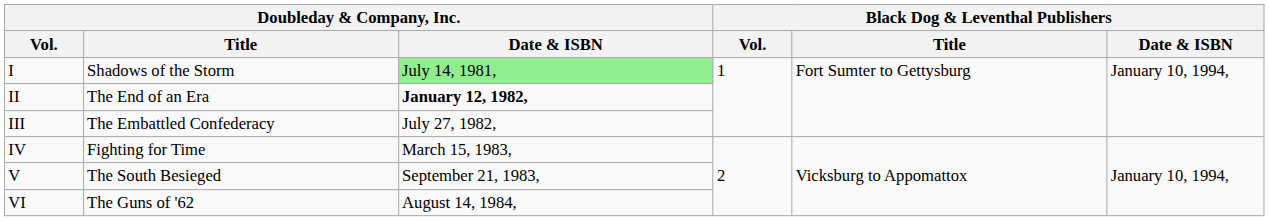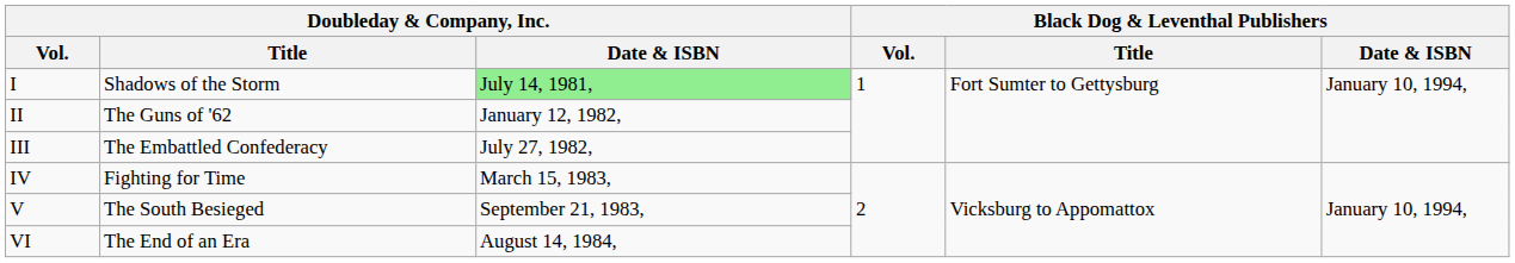 <table | class="wikitable">
 <tr valign="top">
 <th colspan="3" width="50%"><strong>Doubleday & Company, Inc.</strong></th>
 <th colspan="3" width="50%"><strong>Black Dog & Leventhal Publishers</strong></th>
 </tr>
 <tr valign="top">
 <th width="5%"><strong>Vol.</strong></th>
 <th width="20%"><strong>Title</strong></th>
 <th width="20%"><strong>Date & ISBN</strong></th>
 <th width="5%"><strong>Vol.</strong></th>
 <th width="20%"><strong>Title</strong></th>
 <th width="10%"><strong>Date & ISBN</strong></th>
 </tr>
 <tr valign="top">
 <td>I</td>
 <td>Shadows of the Storm</td>
 <td style="background: lightgreen;">July 14, 1981, </td>
 <td rowspan="3">1</td>
 <td rowspan="3">Fort Sumter to Gettysburg</td>
 <td rowspan="3">January 10, 1994, </td>
 </tr>
 <tr>
 <td>II</td>
-<td>The End of an Era</td>
-<td><strong>January 12, 1982, </strong></td>
+<td>The Guns of '62</td>
+<td>January 12, 1982, </td>
 </tr>
 <tr>
 <td>III</td>
 <td>The Embattled Confederacy</td>
 <td>July 27, 1982, </td>
 </tr>
 <tr>
 <td>IV</td>
 <td>Fighting for Time</td>
 <td>March 15, 1983, </td>
 <td rowspan="3">2</td>
 <td rowspan="3">Vicksburg to Appomattox</td>
 <td rowspan="3">January 10, 1994, </td>
 </tr>
 <tr>
 <td>V</td>
 <td>The South Besieged</td>
 <td>September 21, 1983, </td>
 </tr>
 <tr>
 <td>VI</td>
-<td>The Guns of '62</td>
+<td>The End of an Era</td>
 <td>August 14, 1984, </td>
 </tr>
 </table>
